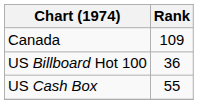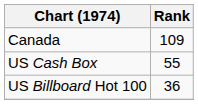 <table class="wikitable sortable">
 <tr>
 <th>Chart (1974)</th>
 <th style="text-align:center;">Rank</th>
 </tr>
 <tr>
 <td>Canada </td>
 <td style="text-align:center;">109</td>
 </tr>
 <tr>
+<td>US <em>Cash Box</em> </td>
+<td style="text-align:center;">55</td>
+</tr>
+<tr>
 <td>US <em>Billboard</em> Hot 100</td>
 <td style="text-align:center;">36</td>
 </tr>
 <tr>
-<td>US <em>Cash Box</em> </td>
-<td style="text-align:center;">55</td>
-</tr>
-<tr>
 </tr>
 </table>
